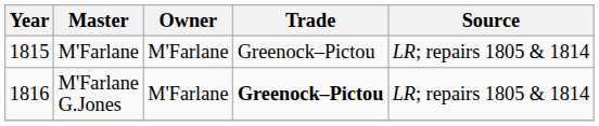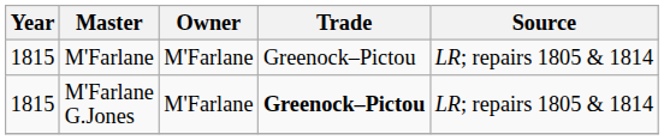 <table class=" wikitable">
 <tr>
 <th>Year</th>
 <th>Master</th>
 <th>Owner</th>
 <th>Trade</th>
 <th>Source</th>
 </tr>
 <tr>
 <td>1815</td>
 <td>M'Farlane</td>
 <td>M'Farlane</td>
 <td>Greenock–Pictou</td>
 <td><em>LR</em>; repairs 1805 & 1814</td>
 </tr>
 <tr>
-<td>1816</td>
+<td>1815</td>
 <td>M'Farlane<br>G.Jones</td>
 <td>M'Farlane</td>
 <td><strong>Greenock–Pictou</strong></td>
 <td><em>LR</em>; repairs 1805 & 1814</td>
 </tr>
 <tr>
 </tr>
 </table>
